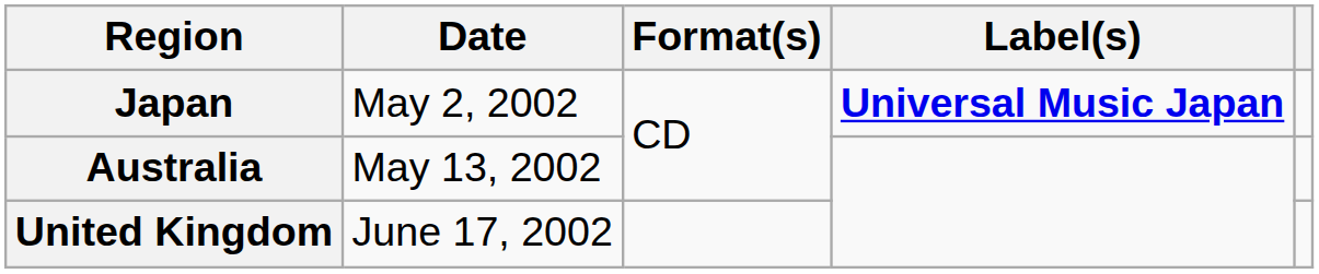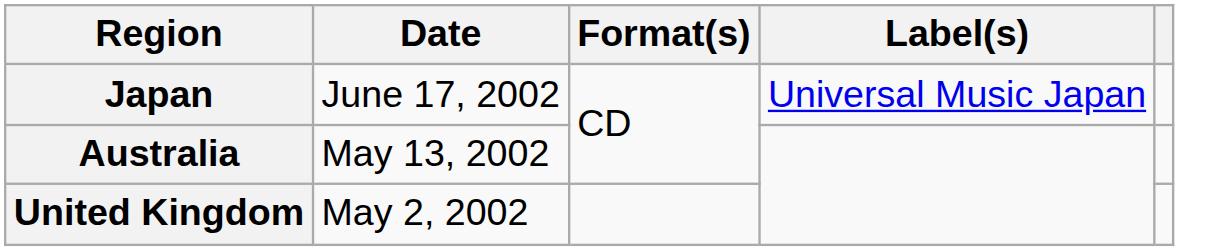 <table class="wikitable plainrowheaders">
 <tr>
 <th scope="col">Region</th>
 <th scope="col">Date</th>
 <th scope="col">Format(s)</th>
 <th scope="col">Label(s)</th>
 <th scope="col"></th>
 </tr>
 <tr>
 <th scope="row">Japan</th>
-<td>May 2, 2002</td>
+<td>June 17, 2002</td>
 <td rowspan="2">CD</td>
-<td><strong><a href='#'>Universal Music Japan</a></strong></td>
+<td><a href='#'>Universal Music Japan</a></td>
 <td align="center"></td>
 </tr>
 <tr>
 <th scope="row">Australia</th>
 <td>May 13, 2002</td>
 <td rowspan="2"></td>
 <td align="center"></td>
 </tr>
 <tr>
 <th scope="row">United Kingdom</th>
-<td>June 17, 2002</td>
+<td>May 2, 2002</td>
 <td></td>
 <td align="center"></td>
 </tr>
 </table>
